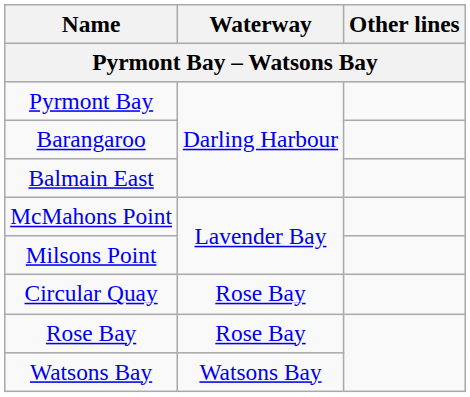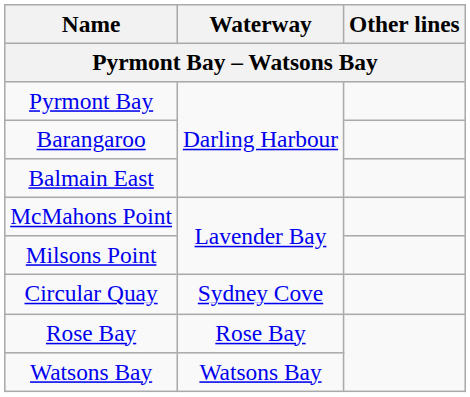 <table class="wikitable" style="font-size:95%; text-align:center;">
 <tr>
 <th>Name</th>
 <th>Waterway</th>
 <th>Other lines</th>
 </tr>
 <tr>
 <th colspan=7 style=background:#><span>Pyrmont Bay – Watsons Bay</span></th>
 </tr>
 <tr>
 <td><a href='#'>Pyrmont Bay</a></td>
 <td rowspan="3"><a href='#'>Darling Harbour</a></td>
 <td></td>
 </tr>
 <tr>
 <td><a href='#'>Barangaroo</a></td>
 <td></td>
 </tr>
 <tr>
 <td><a href='#'>Balmain East</a></td>
 <td></td>
 </tr>
 <tr>
 <td><a href='#'>McMahons Point</a></td>
 <td rowspan="2"><a href='#'>Lavender Bay</a></td>
 <td></td>
 </tr>
 <tr>
 <td><a href='#'>Milsons Point</a></td>
 <td></td>
 </tr>
 <tr>
 <td><a href='#'>Circular Quay</a></td>
-<td><a href='#'>Rose Bay</a></td>
+<td><a href='#'>Sydney Cove</a></td>
 <td><br></td>
 </tr>
 <tr>
 <td><a href='#'>Rose Bay</a></td>
 <td><a href='#'>Rose Bay</a></td>
 <td rowspan=2></td>
 </tr>
 <tr>
 <td><a href='#'>Watsons Bay</a></td>
 <td><a href='#'>Watsons Bay</a></td>
 </tr>
 </table>
